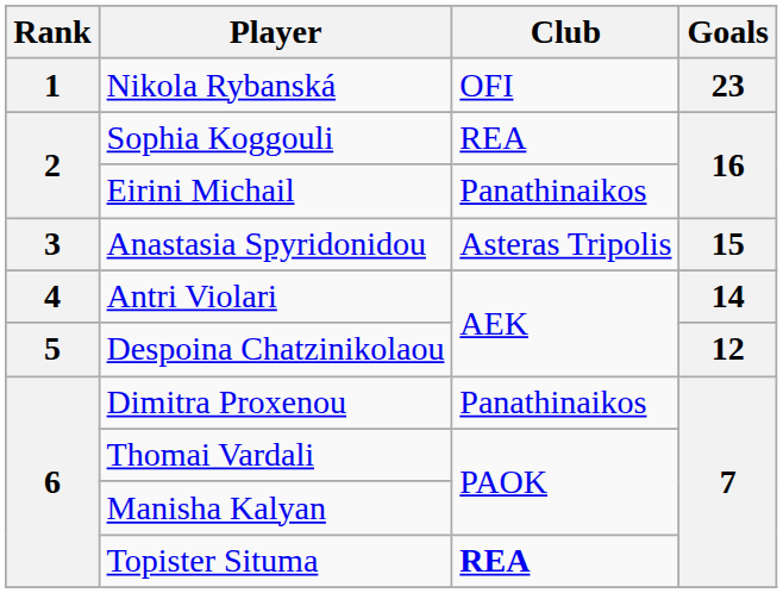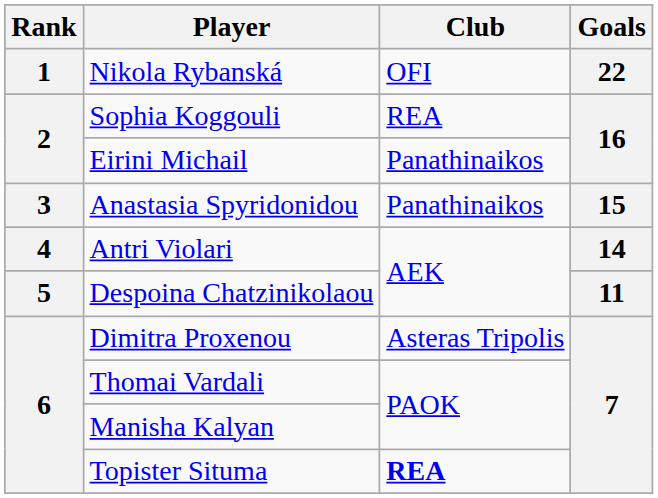 <table class="wikitable" style="text-align: left;">
 <tr>
 <th>Rank</th>
 <th>Player</th>
 <th>Club</th>
 <th>Goals</th>
 </tr>
 <tr>
 <th>1</th>
 <td> <a href='#'>Nikola Rybanská</a></td>
 <td><a href='#'>OFI</a></td>
-<th>23</th>
+<th>22</th>
 </tr>
 <tr>
 <th rowspan=2>2</th>
 <td> <a href='#'>Sophia Koggouli</a></td>
 <td><a href='#'>REA</a></td>
 <th rowspan=2>16</th>
 </tr>
 <tr>
 <td> <a href='#'>Eirini Michail</a></td>
 <td><a href='#'>Panathinaikos</a></td>
 </tr>
 <tr>
 <th>3</th>
 <td> <a href='#'>Anastasia Spyridonidou</a></td>
-<td><a href='#'>Asteras Tripolis</a></td>
+<td><a href='#'>Panathinaikos</a></td>
 <th>15</th>
 </tr>
 <tr>
 <th>4</th>
 <td> <a href='#'>Antri Violari</a></td>
 <td rowspan=2><a href='#'>AEK</a></td>
 <th>14</th>
 </tr>
 <tr>
 <th>5</th>
 <td> <a href='#'>Despoina Chatzinikolaou</a></td>
-<th>12</th>
+<th>11</th>
 </tr>
 <tr>
 <th rowspan=4>6</th>
 <td> <a href='#'>Dimitra Proxenou</a></td>
-<td><a href='#'>Panathinaikos</a></td>
+<td><a href='#'>Asteras Tripolis</a></td>
 <th rowspan=4>7</th>
 </tr>
 <tr>
 <td> <a href='#'>Thomai Vardali</a></td>
 <td rowspan=2><a href='#'>PAOK</a></td>
 </tr>
 <tr>
 <td> <a href='#'>Manisha Kalyan</a></td>
 </tr>
 <tr>
 <td> <a href='#'>Topister Situma</a></td>
 <td><strong><a href='#'>REA</a></strong></td>
 </tr>
 </table>
